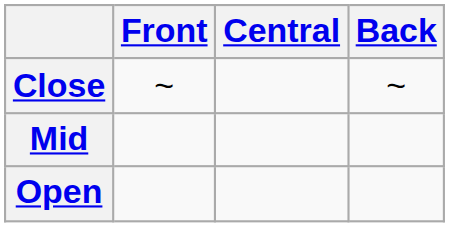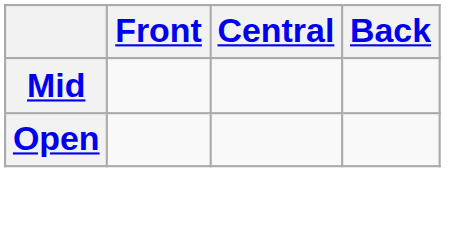 <table class="wikitable" style="text-align: center;">
 <tr>
 <th></th>
 <th><a href='#'>Front</a></th>
 <th><a href='#'>Central</a></th>
 <th><a href='#'>Back</a></th>
-</tr>
-<tr>
-<th><a href='#'>Close</a></th>
-<td> ~ </td>
-<td></td>
-<td> ~ </td>
 </tr>
 <tr>
 <th><a href='#'>Mid</a></th>
 <td></td>
 <td></td>
 <td></td>
 </tr>
 <tr>
 <th><a href='#'>Open</a></th>
 <td></td>
 <td></td>
 <td></td>
 </tr>
 </table>
